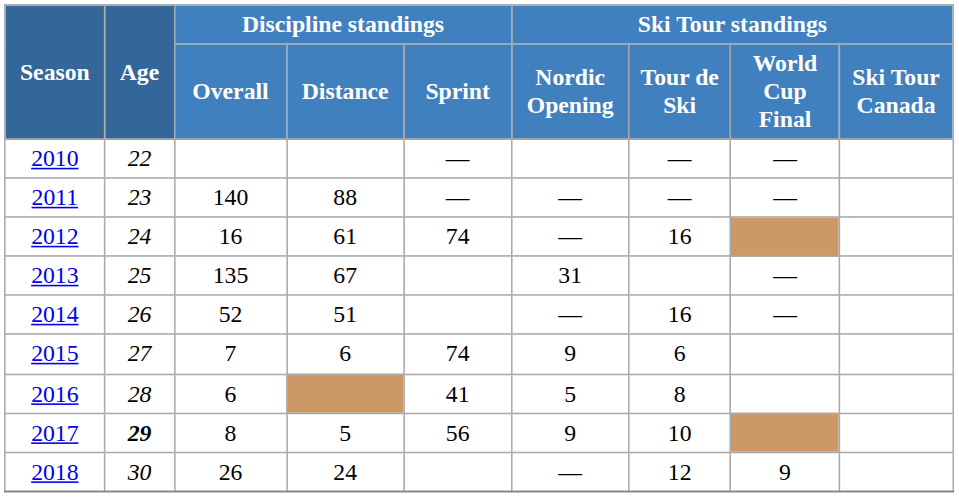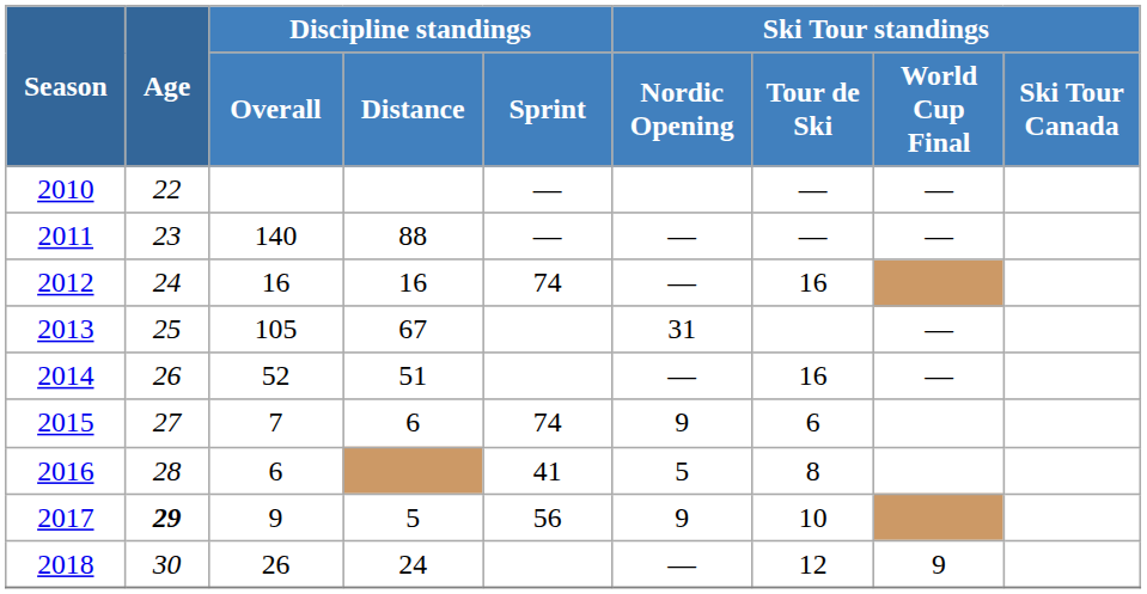 <table class="wikitable" style="font-size:95%; text-align:center; border:grey solid 1px; border-collapse:collapse; background:#ffffff;">
 <tr>
 <th style="background-color:#369; color:white; width:60px;" rowspan="2"> Season </th>
 <th style="background-color:#369; color:white; width:40px;" rowspan="2"> Age </th>
 <th style="background-color:#4180be; color:white;" colspan="3">Discipline standings</th>
 <th style="background-color:#4180be; color:white;" colspan="4">Ski Tour standings</th>
 </tr>
 <tr>
 <th style="background-color:#4180be; color:white; width:75px;">Overall</th>
 <th style="background-color:#4180be; color:white; width:75px;">Distance</th>
 <th style="background-color:#4180be; color:white; width:75px;">Sprint</th>
 <th style="background-color:#4180be; color:white; width:75px;">Nordic<br>Opening</th>
 <th style="background-color:#4180be; color:white; width:75px;">Tour de<br>Ski</th>
 <th style="background-color:#4180be; color:white; width:75px;">World Cup<br>Final</th>
 <th style="background-color:#4180be; color:white; width:75px;">Ski Tour<br>Canada</th>
 </tr>
 <tr>
 <td><a href='#'>2010</a></td>
 <td><em>22</em></td>
 <td></td>
 <td></td>
 <td>—</td>
 <td></td>
 <td>—</td>
 <td>—</td>
 <td></td>
 </tr>
 <tr>
 <td><a href='#'>2011</a></td>
 <td><em>23</em></td>
 <td>140</td>
 <td>88</td>
 <td>—</td>
 <td>—</td>
 <td>—</td>
 <td>—</td>
 <td></td>
 </tr>
 <tr>
 <td><a href='#'>2012</a></td>
 <td><em>24</em></td>
 <td>16</td>
-<td>61</td>
+<td>16</td>
 <td>74</td>
 <td>—</td>
 <td>16</td>
 <td style="background:#c96;"></td>
 <td></td>
 </tr>
 <tr>
 <td><a href='#'>2013</a></td>
 <td><em>25</em></td>
-<td>135</td>
+<td>105</td>
 <td>67</td>
 <td></td>
 <td>31</td>
 <td></td>
 <td>—</td>
 <td></td>
 </tr>
 <tr>
 <td><a href='#'>2014</a></td>
 <td><em>26</em></td>
 <td>52</td>
 <td>51</td>
 <td></td>
 <td>—</td>
 <td>16</td>
 <td>—</td>
 <td></td>
 </tr>
 <tr>
 <td><a href='#'>2015</a></td>
 <td><em>27</em></td>
 <td>7</td>
 <td>6</td>
 <td>74</td>
 <td>9</td>
 <td>6</td>
 <td></td>
 <td></td>
 </tr>
 <tr>
 <td><a href='#'>2016</a></td>
 <td><em>28</em></td>
 <td>6</td>
 <td style="background:#c96;"></td>
 <td>41</td>
 <td>5</td>
 <td>8</td>
 <td></td>
 <td></td>
 </tr>
 <tr>
 <td><a href='#'>2017</a></td>
 <td><strong><em>29</em></strong></td>
-<td>8</td>
+<td>9</td>
 <td>5</td>
 <td>56</td>
 <td>9</td>
 <td>10</td>
 <td style="background:#c96;"></td>
 <td></td>
 </tr>
 <tr>
 <td><a href='#'>2018</a></td>
 <td><em>30</em></td>
 <td>26</td>
 <td>24</td>
 <td></td>
 <td>—</td>
 <td>12</td>
 <td>9</td>
 <td></td>
 </tr>
 <tr>
 </tr>
 </table>
